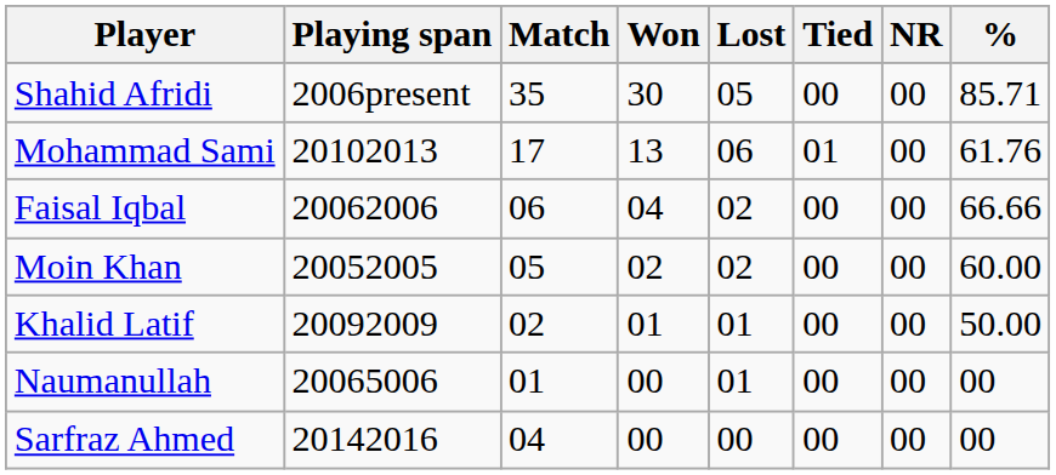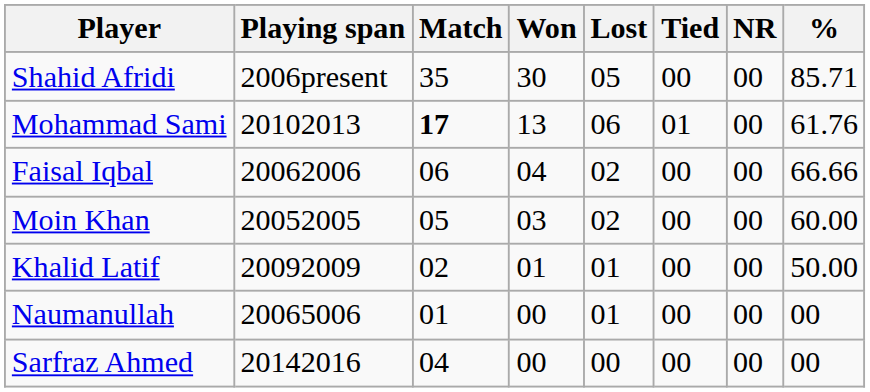 <table class="wikitable">
 <tr>
 <th>Player</th>
 <th>Playing span</th>
 <th>Match</th>
 <th>Won</th>
 <th>Lost</th>
 <th>Tied</th>
 <th>NR</th>
 <th>%</th>
 </tr>
 <tr>
 <td><a href='#'>Shahid Afridi</a></td>
 <td>2006present</td>
 <td>35</td>
 <td>30</td>
 <td>05</td>
 <td>00</td>
 <td>00</td>
 <td>85.71</td>
 </tr>
 <tr>
 <td><a href='#'>Mohammad Sami</a></td>
 <td>20102013</td>
-<td>17</td>
+<td><strong>17</strong></td>
 <td>13</td>
 <td>06</td>
 <td>01</td>
 <td>00</td>
 <td>61.76</td>
 </tr>
 <tr>
 <td><a href='#'>Faisal Iqbal</a></td>
 <td>20062006</td>
 <td>06</td>
 <td>04</td>
 <td>02</td>
 <td>00</td>
 <td>00</td>
 <td>66.66</td>
 </tr>
 <tr>
 <td><a href='#'>Moin Khan</a></td>
 <td>20052005</td>
 <td>05</td>
-<td>02</td>
+<td>03</td>
 <td>02</td>
 <td>00</td>
 <td>00</td>
 <td>60.00</td>
 </tr>
 <tr>
 <td><a href='#'>Khalid Latif</a></td>
 <td>20092009</td>
 <td>02</td>
 <td>01</td>
 <td>01</td>
 <td>00</td>
 <td>00</td>
 <td>50.00</td>
 </tr>
 <tr>
 <td><a href='#'>Naumanullah</a></td>
 <td>20065006</td>
 <td>01</td>
 <td>00</td>
 <td>01</td>
 <td>00</td>
 <td>00</td>
 <td>00</td>
 </tr>
 <tr>
 <td><a href='#'>Sarfraz Ahmed</a></td>
 <td>20142016</td>
 <td>04</td>
 <td>00</td>
 <td>00</td>
 <td>00</td>
 <td>00</td>
 <td>00</td>
 </tr>
 </table>
